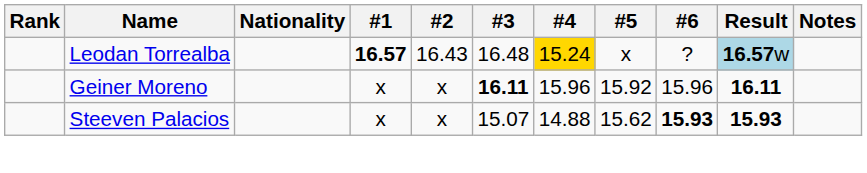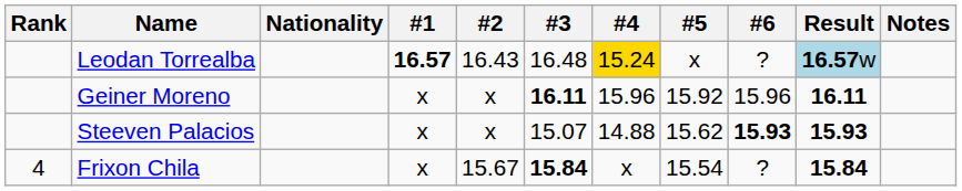 <table class="wikitable sortable" style="text-align:center;font-size:95%">
 <tr>
 <th>Rank</th>
 <th>Name</th>
 <th>Nationality</th>
 <th>#1</th>
 <th>#2</th>
 <th>#3</th>
 <th>#4</th>
 <th>#5</th>
 <th>#6</th>
 <th>Result</th>
 <th>Notes</th>
 </tr>
 <tr>
 <td></td>
 <td align=left><a href='#'>Leodan Torrealba</a></td>
 <td align=left></td>
 <td><strong>16.57</strong></td>
 <td>16.43</td>
 <td>16.48</td>
 <td style="background: gold;">15.24</td>
 <td>x</td>
 <td>?</td>
 <td style="background: lightblue;"><strong>16.57</strong>w</td>
 <td></td>
 </tr>
 <tr>
 <td></td>
 <td align=left><a href='#'>Geiner Moreno</a></td>
 <td align=left></td>
 <td>x</td>
 <td>x</td>
 <td><strong>16.11</strong></td>
 <td>15.96</td>
 <td>15.92</td>
 <td>15.96</td>
 <td><strong>16.11</strong></td>
 <td></td>
 </tr>
 <tr>
 <td></td>
 <td align=left><a href='#'>Steeven Palacios</a></td>
 <td align=left></td>
 <td>x</td>
 <td>x</td>
 <td>15.07</td>
 <td>14.88</td>
 <td>15.62</td>
 <td><strong>15.93</strong></td>
 <td><strong>15.93</strong></td>
 <td></td>
 </tr>
+<tr>
+<td>4</td>
+<td align=left><a href='#'>Frixon Chila</a></td>
+<td align=left></td>
+<td>x</td>
+<td>15.67</td>
+<td><strong>15.84</strong></td>
+<td>x</td>
+<td>15.54</td>
+<td>?</td>
+<td><strong>15.84</strong></td>
+<td></td>
+</tr>
 </table>
